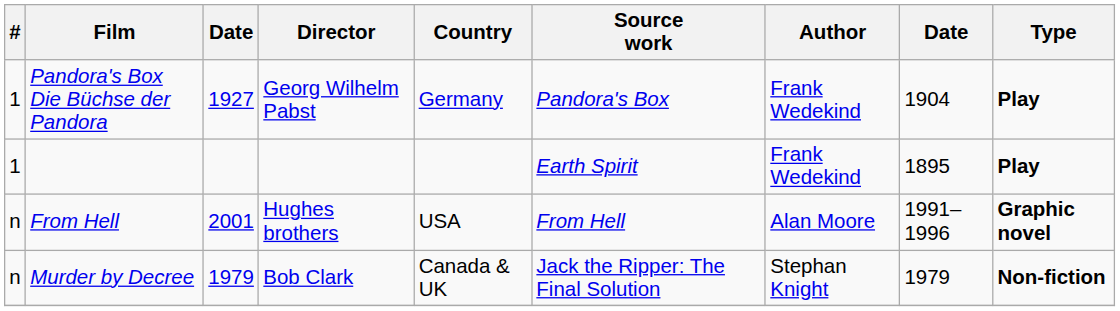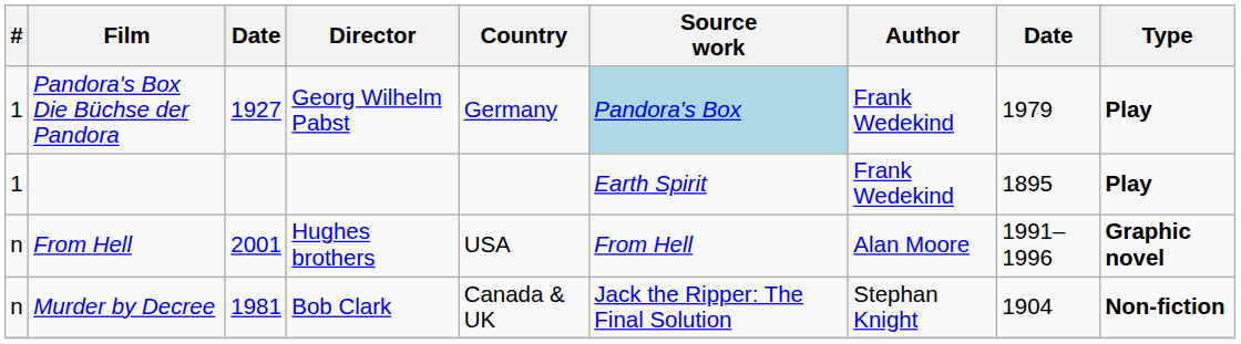 <table class="wikitable">
 <tr>
 <th>#</th>
 <th>Film</th>
 <th>Date</th>
 <th>Director</th>
 <th>Country</th>
 <th>Source<br>work</th>
 <th>Author</th>
 <th>Date</th>
 <th>Type</th>
 </tr>
 <tr>
 <td>1</td>
 <td><em><a href='#'>Pandora's Box</a></em><br><em><a href='#'>Die Büchse der Pandora</a></em></td>
 <td><a href='#'>1927</a></td>
 <td><a href='#'>Georg Wilhelm Pabst</a></td>
 <td><a href='#'>Germany</a></td>
-<td><em><a href='#'>Pandora's Box</a></em></td>
+<td style="background: lightblue;"><em><a href='#'>Pandora's Box</a></em></td>
 <td><a href='#'>Frank Wedekind</a></td>
-<td>1904</td>
+<td>1979</td>
 <td><strong>Play</strong></td>
 </tr>
 <tr>
 <td>1</td>
 <td></td>
 <td></td>
 <td></td>
 <td></td>
 <td><em><a href='#'>Earth Spirit</a></em></td>
 <td><a href='#'>Frank Wedekind</a></td>
 <td>1895</td>
 <td><strong>Play</strong></td>
 </tr>
 <tr>
 <td>n</td>
 <td><em><a href='#'>From Hell</a></em></td>
 <td><a href='#'>2001</a></td>
 <td><a href='#'>Hughes brothers</a></td>
 <td>USA</td>
 <td><em><a href='#'>From Hell</a></em></td>
 <td><a href='#'>Alan Moore</a></td>
 <td>1991–1996</td>
 <td><strong>Graphic novel</strong></td>
 </tr>
 <tr>
 <td>n</td>
 <td><em><a href='#'>Murder by Decree</a></em></td>
-<td><a href='#'>1979</a></td>
+<td><a href='#'>1981</a></td>
 <td><a href='#'>Bob Clark</a></td>
 <td>Canada & UK</td>
 <td><a href='#'>Jack the Ripper: The Final Solution</a></td>
 <td>Stephan <a href='#'>Knight</a></td>
-<td>1979</td>
+<td>1904</td>
 <td><strong>Non-fiction</strong></td>
 </tr>
 <tr>
 </tr>
 </table>
